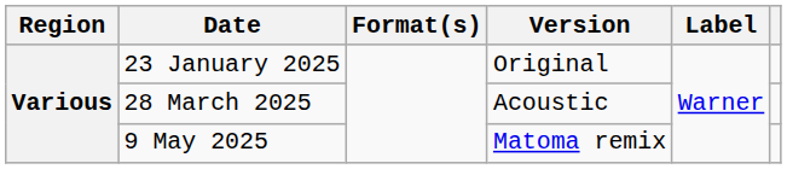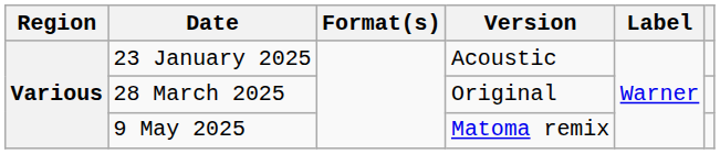 <table class="wikitable plainrowheaders">
 <tr>
 <th scope="col">Region</th>
 <th scope="col">Date</th>
 <th scope="col">Format(s)</th>
 <th scope="col">Version</th>
 <th scope="col">Label</th>
 <th scope="col"></th>
 </tr>
 <tr>
 <th scope="row" rowspan="3">Various</th>
 <td>23 January 2025</td>
 <td rowspan="3"></td>
-<td>Original</td>
+<td>Acoustic</td>
 <td rowspan="3"><a href='#'>Warner</a></td>
 <td></td>
 </tr>
 <tr>
 <td>28 March 2025</td>
-<td>Acoustic</td>
+<td>Original</td>
 <td></td>
 </tr>
 <tr>
 <td>9 May 2025</td>
 <td><a href='#'>Matoma</a> remix</td>
 <td></td>
 </tr>
 </table>
